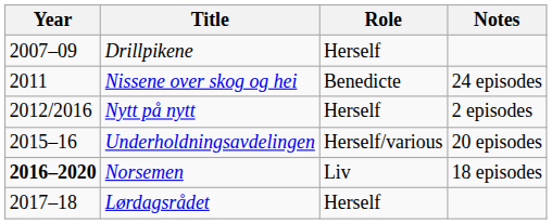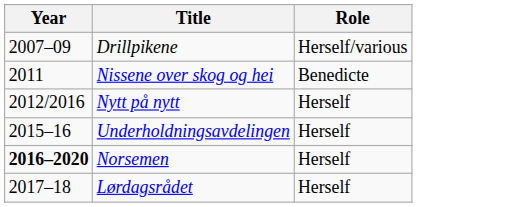 <table class="wikitable sortable">
 <tr>
 <th>Year</th>
 <th>Title</th>
 <th>Role</th>
-<th class="unsortable">Notes</th>
 </tr>
 <tr>
 <td>2007–09</td>
 <td><em>Drillpikene</em></td>
-<td>Herself</td>
-<td></td>
+<td>Herself/various</td>
 </tr>
 <tr>
 <td>2011</td>
 <td><em><a href='#'>Nissene over skog og hei</a></em></td>
 <td>Benedicte</td>
-<td>24 episodes</td>
 </tr>
 <tr>
 <td>2012/2016</td>
 <td><em><a href='#'>Nytt på nytt</a></em></td>
 <td>Herself</td>
-<td>2 episodes</td>
 </tr>
 <tr>
 <td>2015–16</td>
 <td><em><a href='#'>Underholdningsavdelingen</a></em></td>
-<td>Herself/various</td>
-<td>20 episodes</td>
+<td>Herself</td>
 </tr>
 <tr>
 <td><strong>2016–2020</strong></td>
 <td><em><a href='#'>Norsemen</a></em></td>
-<td>Liv</td>
-<td>18 episodes</td>
+<td>Herself</td>
 </tr>
 <tr>
 <td>2017–18</td>
 <td><em><a href='#'>Lørdagsrådet</a></em></td>
 <td>Herself</td>
-<td></td>
 </tr>
 </table>
